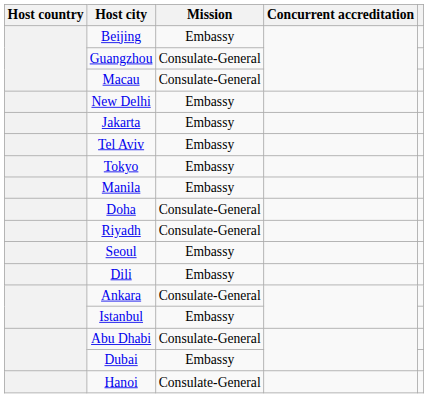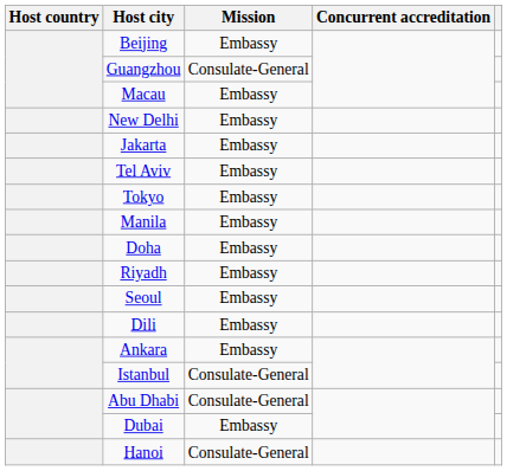 <table class="wikitable plainrowheaders" style="text-align:center;">
 <tr>
 <th scope="col">Host country</th>
 <th scope="col">Host city</th>
 <th scope="col">Mission</th>
 <th scope="col">Concurrent accreditation</th>
 <th scope="col"></th>
 </tr>
 <tr>
 <th scope="row" rowspan="3"></th>
 <td><a href='#'>Beijing</a></td>
 <td>Embassy</td>
 <td rowspan="3"></td>
 <td></td>
 </tr>
 <tr>
 <td><a href='#'>Guangzhou</a></td>
 <td>Consulate-General</td>
 <td></td>
 </tr>
 <tr>
 <td><a href='#'>Macau</a></td>
-<td>Consulate-General</td>
+<td>Embassy</td>
 <td></td>
 </tr>
 <tr>
 <th scope="row"></th>
 <td><a href='#'>New Delhi</a></td>
 <td>Embassy</td>
 <td></td>
 <td></td>
 </tr>
 <tr>
 <th scope="row"></th>
 <td><a href='#'>Jakarta</a></td>
 <td>Embassy</td>
 <td></td>
 <td></td>
 </tr>
 <tr>
 <th scope="row"></th>
 <td><a href='#'>Tel Aviv</a></td>
 <td>Embassy</td>
 <td></td>
 <td></td>
 </tr>
 <tr>
 <th scope="row"></th>
 <td><a href='#'>Tokyo</a></td>
 <td>Embassy</td>
 <td></td>
 <td></td>
 </tr>
 <tr>
 <th scope="row"></th>
 <td><a href='#'>Manila</a></td>
 <td>Embassy</td>
 <td></td>
 <td></td>
 </tr>
 <tr>
 <th scope="row"></th>
 <td><a href='#'>Doha</a></td>
-<td>Consulate-General</td>
+<td>Embassy</td>
 <td></td>
 <td></td>
 </tr>
 <tr>
 <th scope="row"></th>
 <td><a href='#'>Riyadh</a></td>
-<td>Consulate-General</td>
+<td>Embassy</td>
 <td></td>
 <td></td>
 </tr>
 <tr>
 <th scope="row"></th>
 <td><a href='#'>Seoul</a></td>
 <td>Embassy</td>
 <td></td>
 <td></td>
 </tr>
 <tr>
 <th scope="row"></th>
 <td><a href='#'>Dili</a></td>
 <td>Embassy</td>
 <td></td>
 <td></td>
 </tr>
 <tr>
 <th scope="row" rowspan="2"></th>
 <td><a href='#'>Ankara</a></td>
-<td>Consulate-General</td>
+<td>Embassy</td>
 <td rowspan="2"></td>
 <td></td>
 </tr>
 <tr>
 <td><a href='#'>Istanbul</a></td>
-<td>Embassy</td>
+<td>Consulate-General</td>
 <td></td>
 </tr>
 <tr>
 <th scope="row" rowspan="2"></th>
 <td><a href='#'>Abu Dhabi</a></td>
 <td>Consulate-General</td>
 <td rowspan="2"></td>
 <td></td>
 </tr>
 <tr>
 <td><a href='#'>Dubai</a></td>
 <td>Embassy</td>
 <td></td>
 </tr>
 <tr>
 <th scope="row"></th>
 <td><a href='#'>Hanoi</a></td>
 <td>Consulate-General</td>
 <td></td>
 <td></td>
 </tr>
 </table>
